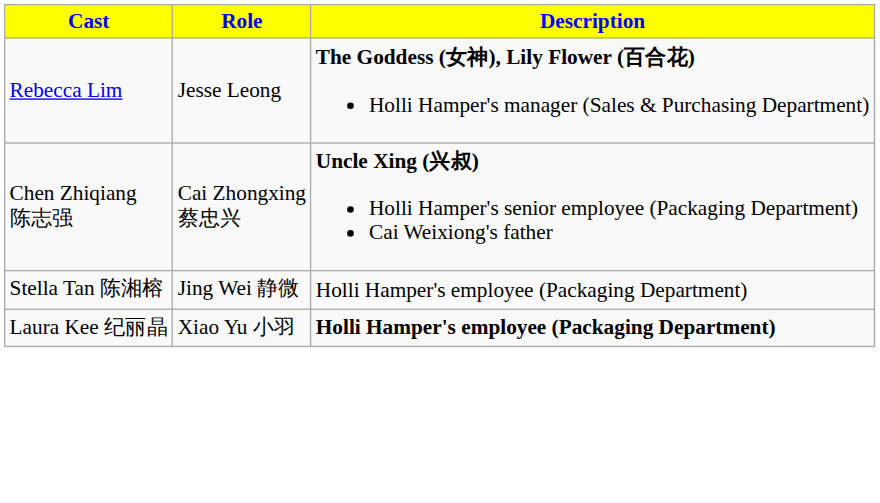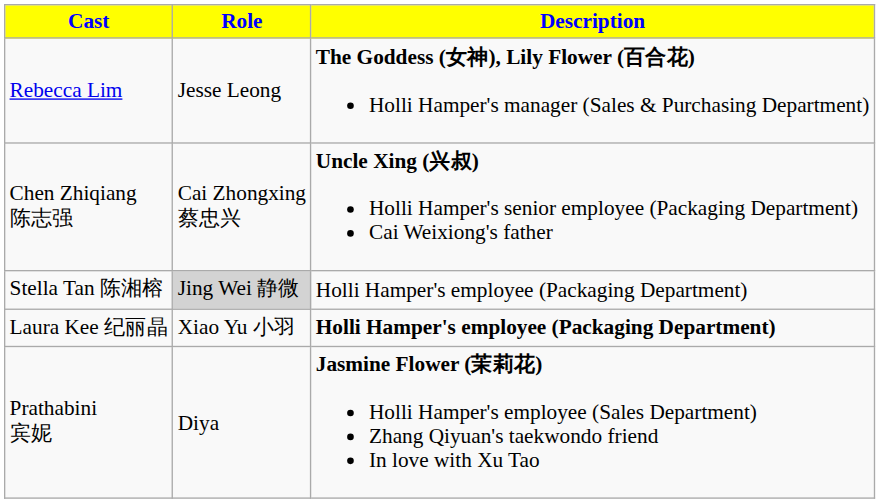 <table class="wikitable">
 <tr>
 <th style="background:yellow; color:blue">Cast</th>
 <th style="background:yellow; color:blue">Role</th>
 <th style="background:yellow; color:blue">Description</th>
 </tr>
 <tr>
 <td><a href='#'>Rebecca Lim</a></td>
 <td>Jesse Leong</td>
 <td><strong>The Goddess (女神), Lily Flower (百合花)</strong><br><ul><li>Holli Hamper's manager (Sales & Purchasing Department)</li></ul></td>
 </tr>
 <tr>
 <td>Chen Zhiqiang <br> 陈志强</td>
 <td>Cai Zhongxing <br> 蔡忠兴</td>
 <td><strong>Uncle Xing (兴叔)</strong><br><ul><li>Holli Hamper's senior employee (Packaging Department)</li><li>Cai Weixiong's father</li></ul></td>
 </tr>
 <tr>
 <td>Stella Tan 陈湘榕</td>
-<td>Jing Wei 静微</td>
+<td style="background: lightgrey;">Jing Wei 静微</td>
 <td>Holli Hamper's employee (Packaging Department)</td>
 </tr>
 <tr>
 <td>Laura Kee 纪丽晶</td>
 <td>Xiao Yu 小羽</td>
 <td><strong>Holli Hamper's employee (Packaging Department)</strong></td>
 </tr>
+<tr>
+<td>Prathabini <br> 宾妮</td>
+<td>Diya</td>
+<td><strong>Jasmine Flower (茉莉花)</strong><br><ul><li>Holli Hamper's employee (Sales Department)</li><li>Zhang Qiyuan's taekwondo friend</li><li>In love with Xu Tao</li></ul></td>
+</tr>
 </table>
